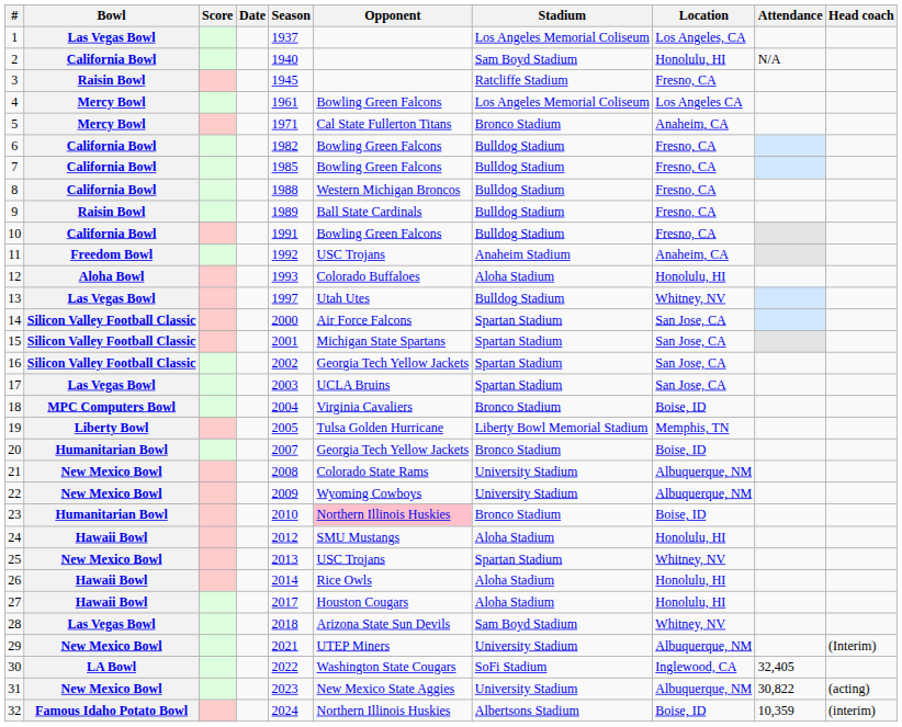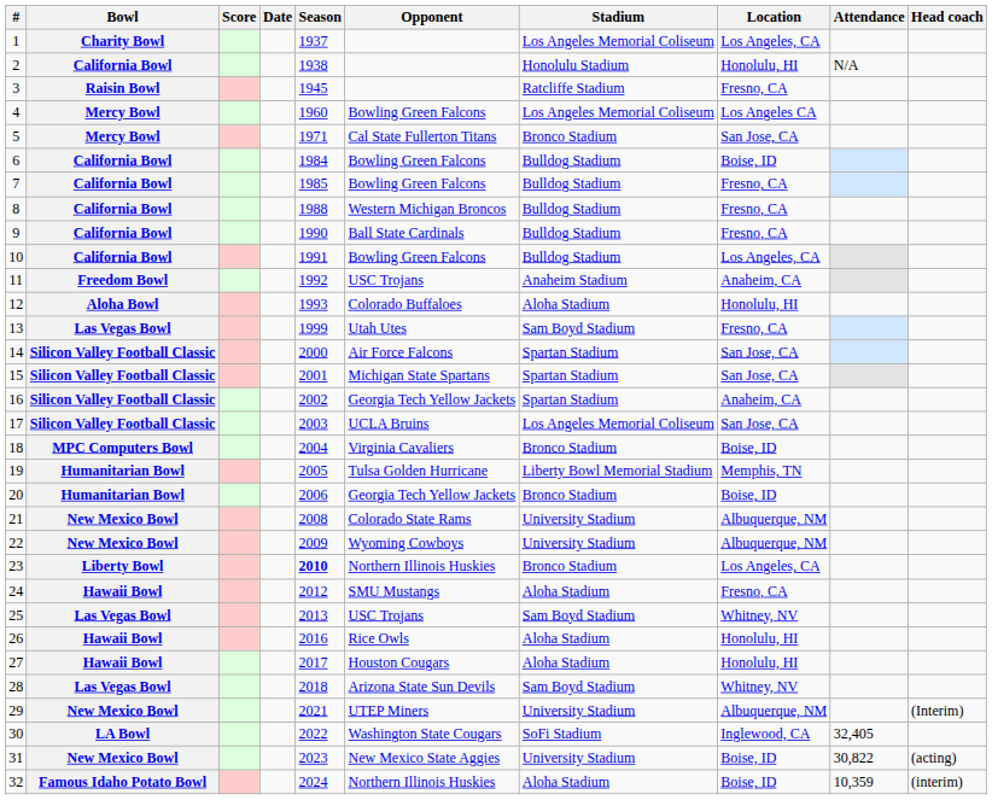 <table class="wikitable sortable" style="font-size: 95%;">
 <tr>
 <th scope="col">#</th>
 <th scope="col">Bowl</th>
 <th scope="col">Score<br></th>
 <th scope="col">Date</th>
 <th scope="col">Season<br></th>
 <th scope="col">Opponent<br></th>
 <th scope="col">Stadium</th>
 <th scope="col">Location</th>
 <th scope="col">Attendance</th>
 <th scope="col">Head coach</th>
 </tr>
 <tr>
 <td align="center">1</td>
-<th scope="row"><a href='#'>Las Vegas Bowl</a></th>
+<th scope="row"><a href='#'>Charity Bowl</a></th>
 <td style="background:#dfd;"></td>
 <td></td>
 <td><a href='#'>1937</a></td>
 <td></td>
 <td><a href='#'>Los Angeles Memorial Coliseum</a></td>
 <td><a href='#'>Los Angeles, CA</a></td>
 <td></td>
 <td></td>
 </tr>
 <tr>
 <td align="center">2</td>
 <th scope="row"><a href='#'>California Bowl</a></th>
 <td style="background:#dfd;"></td>
 <td></td>
-<td><a href='#'>1940</a></td>
+<td><a href='#'>1938</a></td>
 <td></td>
-<td><a href='#'>Sam Boyd Stadium</a></td>
+<td><a href='#'>Honolulu Stadium</a></td>
 <td><a href='#'>Honolulu, HI</a></td>
 <td>N/A</td>
 <td></td>
 </tr>
 <tr>
 <td align="center">3</td>
 <th scope="row"><a href='#'>Raisin Bowl</a></th>
 <td style="background:#fcc;"></td>
 <td></td>
 <td><a href='#'>1945</a></td>
 <td></td>
 <td><a href='#'>Ratcliffe Stadium</a></td>
 <td><a href='#'>Fresno, CA</a></td>
 <td></td>
 <td></td>
 </tr>
 <tr>
 <td align="center">4</td>
 <th scope="row"><a href='#'>Mercy Bowl</a></th>
 <td style="background:#dfd;"></td>
 <td></td>
-<td><a href='#'>1961</a></td>
+<td><a href='#'>1960</a></td>
 <td><a href='#'>Bowling Green Falcons</a></td>
 <td><a href='#'>Los Angeles Memorial Coliseum</a></td>
 <td><a href='#'>Los Angeles CA</a></td>
 <td></td>
 <td></td>
 </tr>
 <tr>
 <td align="center">5</td>
 <th scope="row"><a href='#'>Mercy Bowl</a></th>
 <td style="background:#fcc;"></td>
 <td></td>
 <td><a href='#'>1971</a></td>
 <td><a href='#'>Cal State Fullerton Titans</a></td>
 <td><a href='#'>Bronco Stadium</a></td>
-<td><a href='#'>Anaheim, CA</a></td>
+<td><a href='#'>San Jose, CA</a></td>
 <td></td>
 <td></td>
 </tr>
 <tr>
 <td align="center">6</td>
 <th scope="row"><a href='#'>California Bowl</a></th>
 <td style="background:#dfd;"></td>
 <td></td>
-<td><a href='#'>1982</a></td>
+<td><a href='#'>1984</a></td>
 <td><a href='#'>Bowling Green Falcons</a></td>
 <td><a href='#'>Bulldog Stadium</a></td>
-<td><a href='#'>Fresno, CA</a></td>
+<td><a href='#'>Boise, ID</a></td>
 <td style="background:#d0e7ff;"><sup></sup></td>
 <td></td>
 </tr>
 <tr>
 <td align="center">7</td>
 <th scope="row"><a href='#'>California Bowl</a></th>
 <td style="background:#dfd;"></td>
 <td></td>
 <td><a href='#'>1985</a></td>
 <td><a href='#'>Bowling Green Falcons</a></td>
 <td><a href='#'>Bulldog Stadium</a></td>
 <td><a href='#'>Fresno, CA</a></td>
 <td style="background:#d0e7ff;"><sup></sup></td>
 <td></td>
 </tr>
 <tr>
 <td align="center">8</td>
 <th scope="row"><a href='#'>California Bowl</a></th>
 <td style="background:#dfd;"></td>
 <td></td>
 <td><a href='#'>1988</a></td>
 <td><a href='#'>Western Michigan Broncos</a></td>
 <td><a href='#'>Bulldog Stadium</a></td>
 <td><a href='#'>Fresno, CA</a></td>
 <td></td>
 <td></td>
 </tr>
 <tr>
 <td align="center">9</td>
-<th scope="row"><a href='#'>Raisin Bowl</a></th>
+<th scope="row"><a href='#'>California Bowl</a></th>
 <td style="background:#dfd;"></td>
 <td></td>
-<td><a href='#'>1989</a></td>
+<td><a href='#'>1990</a></td>
 <td><a href='#'>Ball State Cardinals</a></td>
 <td><a href='#'>Bulldog Stadium</a></td>
 <td><a href='#'>Fresno, CA</a></td>
 <td></td>
 <td></td>
 </tr>
 <tr>
 <td align="center">10</td>
 <th scope="row"><a href='#'>California Bowl</a></th>
 <td style="background:#fcc;"></td>
 <td></td>
 <td><a href='#'>1991</a></td>
 <td><a href='#'>Bowling Green Falcons</a></td>
 <td><a href='#'>Bulldog Stadium</a></td>
-<td><a href='#'>Fresno, CA</a></td>
+<td><a href='#'>Los Angeles, CA</a></td>
 <td style="background:#e3e3e3;"><sup></sup></td>
 <td></td>
 </tr>
 <tr>
 <td align="center">11</td>
 <th scope="row"><a href='#'>Freedom Bowl</a></th>
 <td style="background:#dfd;"></td>
 <td></td>
 <td><a href='#'>1992</a></td>
 <td><a href='#'>USC Trojans</a></td>
 <td><a href='#'>Anaheim Stadium</a></td>
 <td><a href='#'>Anaheim, CA</a></td>
 <td style="background:#e3e3e3;"><sup></sup></td>
 <td></td>
 </tr>
 <tr>
 <td align="center">12</td>
 <th scope="row"><a href='#'>Aloha Bowl</a></th>
 <td style="background:#fcc;"></td>
 <td></td>
 <td><a href='#'>1993</a></td>
 <td><a href='#'>Colorado Buffaloes</a></td>
 <td><a href='#'>Aloha Stadium</a></td>
 <td><a href='#'>Honolulu, HI</a></td>
 <td></td>
 <td></td>
 </tr>
 <tr>
 <td align="center">13</td>
 <th scope="row"><a href='#'>Las Vegas Bowl</a></th>
 <td style="background:#fcc;"></td>
 <td></td>
-<td><a href='#'>1997</a></td>
+<td><a href='#'>1999</a></td>
 <td><a href='#'>Utah Utes</a></td>
-<td><a href='#'>Bulldog Stadium</a></td>
-<td><a href='#'>Whitney, NV</a></td>
+<td><a href='#'>Sam Boyd Stadium</a></td>
+<td><a href='#'>Fresno, CA</a></td>
 <td style="background:#d0e7ff;"><sup></sup></td>
 <td></td>
 </tr>
 <tr>
 <td align="center">14</td>
 <th scope="row"><a href='#'>Silicon Valley Football Classic</a></th>
 <td style="background:#fcc;"></td>
 <td></td>
 <td><a href='#'>2000</a></td>
 <td><a href='#'>Air Force Falcons</a></td>
 <td><a href='#'>Spartan Stadium</a></td>
 <td><a href='#'>San Jose, CA</a></td>
 <td style="background:#d0e7ff;"><sup></sup></td>
 <td></td>
 </tr>
 <tr>
 <td align="center">15</td>
 <th scope="row"><a href='#'>Silicon Valley Football Classic</a></th>
 <td style="background:#fcc;"></td>
 <td></td>
 <td><a href='#'>2001</a></td>
 <td><a href='#'>Michigan State Spartans</a></td>
 <td><a href='#'>Spartan Stadium</a></td>
 <td><a href='#'>San Jose, CA</a></td>
 <td style="background:#e3e3e3;"><sup></sup></td>
 <td></td>
 </tr>
 <tr>
 <td align="center">16</td>
 <th scope="row"><a href='#'>Silicon Valley Football Classic</a></th>
 <td style="background:#dfd;"></td>
 <td></td>
 <td><a href='#'>2002</a></td>
 <td><a href='#'>Georgia Tech Yellow Jackets</a></td>
 <td><a href='#'>Spartan Stadium</a></td>
-<td><a href='#'>San Jose, CA</a></td>
+<td><a href='#'>Anaheim, CA</a></td>
 <td></td>
 <td></td>
 </tr>
 <tr>
 <td align="center">17</td>
-<th scope="row"><a href='#'>Las Vegas Bowl</a></th>
+<th scope="row"><a href='#'>Silicon Valley Football Classic</a></th>
 <td style="background:#dfd;"></td>
 <td></td>
 <td><a href='#'>2003</a></td>
 <td><a href='#'>UCLA Bruins</a></td>
-<td><a href='#'>Spartan Stadium</a></td>
+<td><a href='#'>Los Angeles Memorial Coliseum</a></td>
 <td><a href='#'>San Jose, CA</a></td>
 <td></td>
 <td></td>
 </tr>
 <tr>
 <td align="center">18</td>
 <th scope="row"><a href='#'>MPC Computers Bowl</a></th>
 <td style="background:#dfd;"></td>
 <td></td>
 <td><a href='#'>2004</a></td>
 <td><a href='#'>Virginia Cavaliers</a></td>
 <td><a href='#'>Bronco Stadium</a></td>
 <td><a href='#'>Boise, ID</a></td>
 <td></td>
 <td></td>
 </tr>
 <tr>
 <td align="center">19</td>
-<th scope="row"><a href='#'>Liberty Bowl</a></th>
+<th scope="row"><a href='#'>Humanitarian Bowl</a></th>
 <td style="background:#fcc;"></td>
 <td></td>
 <td><a href='#'>2005</a></td>
 <td><a href='#'>Tulsa Golden Hurricane</a></td>
 <td><a href='#'>Liberty Bowl Memorial Stadium</a></td>
 <td><a href='#'>Memphis, TN</a></td>
 <td></td>
 <td></td>
 </tr>
 <tr>
 <td align="center">20</td>
 <th scope="row"><a href='#'>Humanitarian Bowl</a></th>
 <td style="background:#dfd;"></td>
 <td></td>
-<td><a href='#'>2007</a></td>
+<td><a href='#'>2006</a></td>
 <td><a href='#'>Georgia Tech Yellow Jackets</a></td>
 <td><a href='#'>Bronco Stadium</a></td>
 <td><a href='#'>Boise, ID</a></td>
 <td></td>
 <td></td>
 </tr>
 <tr>
 <td align="center">21</td>
 <th scope="row"><a href='#'>New Mexico Bowl</a></th>
 <td style="background:#fcc;"></td>
 <td></td>
 <td><a href='#'>2008</a></td>
 <td><a href='#'>Colorado State Rams</a></td>
 <td><a href='#'>University Stadium</a></td>
 <td><a href='#'>Albuquerque, NM</a></td>
 <td></td>
 <td></td>
 </tr>
 <tr>
 <td align="center">22</td>
 <th scope="row"><a href='#'>New Mexico Bowl</a></th>
 <td style="background:#fcc;"></td>
 <td></td>
 <td><a href='#'>2009</a></td>
 <td><a href='#'>Wyoming Cowboys</a></td>
 <td><a href='#'>University Stadium</a></td>
 <td><a href='#'>Albuquerque, NM</a></td>
 <td></td>
 <td></td>
 </tr>
 <tr>
 <td align="center">23</td>
-<th scope="row"><a href='#'>Humanitarian Bowl</a></th>
+<th scope="row"><a href='#'>Liberty Bowl</a></th>
 <td style="background:#fcc;"></td>
 <td></td>
-<td><a href='#'>2010</a></td>
-<td style="background: pink;"><a href='#'>Northern Illinois Huskies</a></td>
+<td><strong><a href='#'>2010</a></strong></td>
+<td><a href='#'>Northern Illinois Huskies</a></td>
 <td><a href='#'>Bronco Stadium</a></td>
-<td><a href='#'>Boise, ID</a></td>
+<td><a href='#'>Los Angeles, CA</a></td>
 <td></td>
 <td></td>
 </tr>
 <tr>
 <td align="center">24</td>
 <th scope="row"><a href='#'>Hawaii Bowl</a></th>
 <td style="background:#fcc;"></td>
 <td></td>
 <td><a href='#'>2012</a></td>
 <td><a href='#'>SMU Mustangs</a></td>
 <td><a href='#'>Aloha Stadium</a></td>
-<td><a href='#'>Honolulu, HI</a></td>
+<td><a href='#'>Fresno, CA</a></td>
 <td></td>
 <td></td>
 </tr>
 <tr>
 <td align="center">25</td>
-<th scope="row"><a href='#'>New Mexico Bowl</a></th>
+<th scope="row"><a href='#'>Las Vegas Bowl</a></th>
 <td style="background:#fcc;"></td>
 <td></td>
 <td><a href='#'>2013</a></td>
 <td><a href='#'>USC Trojans</a></td>
-<td><a href='#'>Spartan Stadium</a></td>
+<td><a href='#'>Sam Boyd Stadium</a></td>
 <td><a href='#'>Whitney, NV</a></td>
 <td></td>
 <td></td>
 </tr>
 <tr>
 <td align="center">26</td>
 <th scope="row"><a href='#'>Hawaii Bowl</a></th>
 <td style="background:#fcc;"></td>
 <td></td>
-<td><a href='#'>2014</a></td>
+<td><a href='#'>2016</a></td>
 <td><a href='#'>Rice Owls</a></td>
 <td><a href='#'>Aloha Stadium</a></td>
 <td><a href='#'>Honolulu, HI</a></td>
 <td></td>
 <td></td>
 </tr>
 <tr>
 <td align="center">27</td>
 <th scope="row"><a href='#'>Hawaii Bowl</a></th>
 <td style="background:#dfd;"></td>
 <td></td>
 <td><a href='#'>2017</a></td>
 <td><a href='#'>Houston Cougars</a></td>
 <td><a href='#'>Aloha Stadium</a></td>
 <td><a href='#'>Honolulu, HI</a></td>
 <td></td>
 <td></td>
 </tr>
 <tr>
 <td align="center">28</td>
 <th scope="row"><a href='#'>Las Vegas Bowl</a></th>
 <td style="background:#dfd;"></td>
 <td></td>
 <td><a href='#'>2018</a></td>
 <td><a href='#'>Arizona State Sun Devils</a></td>
 <td><a href='#'>Sam Boyd Stadium</a></td>
 <td><a href='#'>Whitney, NV</a></td>
 <td></td>
 <td></td>
 </tr>
 <tr>
 <td align="center">29</td>
 <th scope="row"><a href='#'>New Mexico Bowl</a></th>
 <td style="background:#dfd;"></td>
 <td></td>
 <td><a href='#'>2021</a></td>
 <td><a href='#'>UTEP Miners</a></td>
 <td><a href='#'>University Stadium</a></td>
 <td><a href='#'>Albuquerque, NM</a></td>
 <td></td>
 <td> (Interim)</td>
 </tr>
 <tr>
 <td align="center">30</td>
 <th scope="row"><a href='#'>LA Bowl</a></th>
 <td style="background:#dfd;"></td>
 <td></td>
 <td><a href='#'>2022</a></td>
 <td><a href='#'>Washington State Cougars</a></td>
 <td><a href='#'>SoFi Stadium</a></td>
 <td><a href='#'>Inglewood, CA</a></td>
 <td>32,405</td>
 <td></td>
 </tr>
 <tr>
 <td align="center">31</td>
 <th scope="row"><a href='#'>New Mexico Bowl</a></th>
 <td style="background:#dfd;"></td>
 <td></td>
 <td><a href='#'>2023</a></td>
 <td><a href='#'>New Mexico State Aggies</a></td>
 <td><a href='#'>University Stadium</a></td>
-<td><a href='#'>Albuquerque, NM</a></td>
+<td><a href='#'>Boise, ID</a></td>
 <td>30,822</td>
 <td> (acting)</td>
 </tr>
 <tr>
 <td align=center>32</td>
 <th><a href='#'>Famous Idaho Potato Bowl</a></th>
 <td style="background:#fcc;"></td>
 <td></td>
 <td><a href='#'>2024</a></td>
 <td><a href='#'>Northern Illinois Huskies</a></td>
-<td><a href='#'>Albertsons Stadium</a></td>
+<td><a href='#'>Aloha Stadium</a></td>
 <td><a href='#'>Boise, ID</a></td>
 <td>10,359</td>
 <td> (interim)</td>
 </tr>
 </table>
